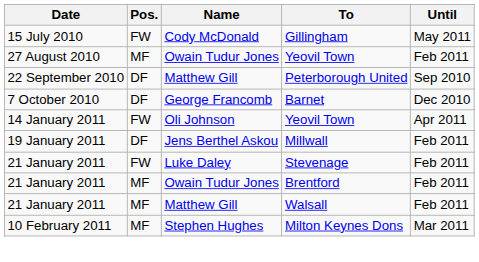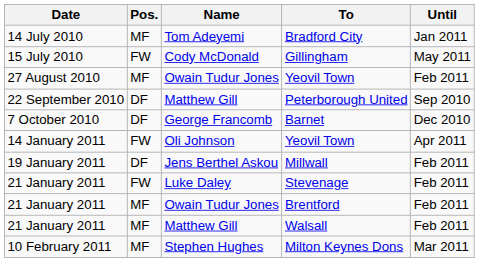 <table class="wikitable">
 <tr>
 <th>Date</th>
 <th>Pos.</th>
 <th>Name</th>
 <th>To</th>
 <th>Until</th>
+</tr>
+<tr>
+<td>14 July 2010</td>
+<td>MF</td>
+<td><a href='#'>Tom Adeyemi</a></td>
+<td><a href='#'>Bradford City</a></td>
+<td>Jan 2011</td>
 </tr>
 <tr>
 <td>15 July 2010</td>
 <td>FW</td>
 <td><a href='#'>Cody McDonald</a></td>
 <td><a href='#'>Gillingham</a></td>
 <td>May 2011</td>
 </tr>
 <tr>
 <td>27 August 2010</td>
 <td>MF</td>
 <td><a href='#'>Owain Tudur Jones</a></td>
 <td><a href='#'>Yeovil Town</a></td>
 <td>Feb 2011</td>
 </tr>
 <tr>
 <td>22 September 2010</td>
 <td>DF</td>
 <td><a href='#'>Matthew Gill</a></td>
 <td><a href='#'>Peterborough United</a></td>
 <td>Sep 2010</td>
 </tr>
 <tr>
 <td>7 October 2010</td>
 <td>DF</td>
 <td><a href='#'>George Francomb</a></td>
 <td><a href='#'>Barnet</a></td>
 <td>Dec 2010</td>
 </tr>
 <tr>
 <td>14 January 2011</td>
 <td>FW</td>
 <td><a href='#'>Oli Johnson</a></td>
 <td><a href='#'>Yeovil Town</a></td>
 <td>Apr 2011</td>
 </tr>
 <tr>
 <td>19 January 2011</td>
 <td>DF</td>
 <td><a href='#'>Jens Berthel Askou</a></td>
 <td><a href='#'>Millwall</a></td>
 <td>Feb 2011</td>
 </tr>
 <tr>
 <td>21 January 2011</td>
 <td>FW</td>
 <td><a href='#'>Luke Daley</a></td>
 <td><a href='#'>Stevenage</a></td>
 <td>Feb 2011</td>
 </tr>
 <tr>
 <td>21 January 2011</td>
 <td>MF</td>
 <td><a href='#'>Owain Tudur Jones</a></td>
 <td><a href='#'>Brentford</a></td>
 <td>Feb 2011</td>
 </tr>
 <tr>
 <td>21 January 2011</td>
 <td>MF</td>
 <td><a href='#'>Matthew Gill</a></td>
 <td><a href='#'>Walsall</a></td>
 <td>Feb 2011</td>
 </tr>
 <tr>
 <td>10 February 2011</td>
 <td>MF</td>
 <td><a href='#'>Stephen Hughes</a></td>
 <td><a href='#'>Milton Keynes Dons</a></td>
 <td>Mar 2011</td>
 </tr>
 </table>
